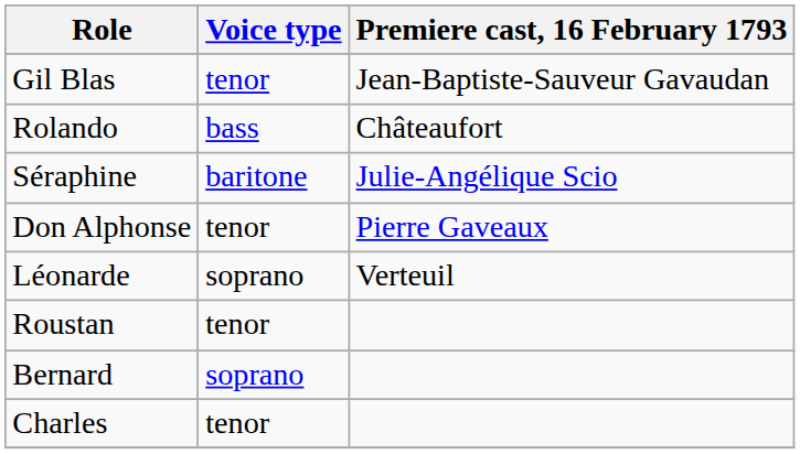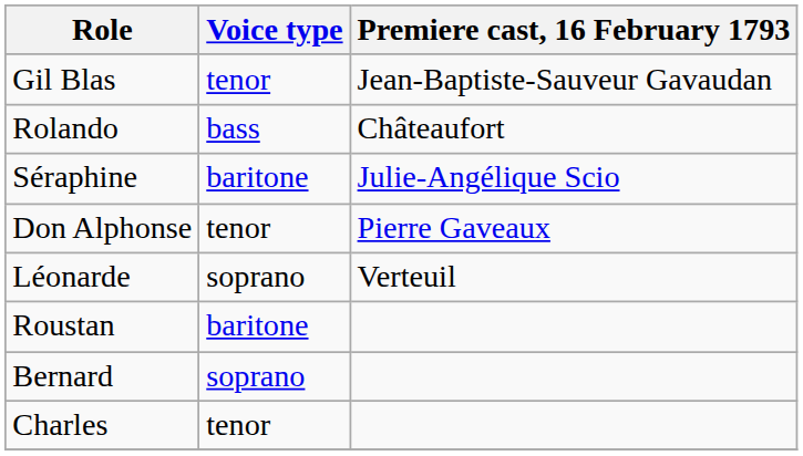 <table class="wikitable">
 <tr>
 <th>Role</th>
 <th><a href='#'>Voice type</a></th>
 <th>Premiere cast, 16 February 1793</th>
 </tr>
 <tr>
 <td>Gil Blas</td>
 <td><a href='#'>tenor</a></td>
 <td>Jean-Baptiste-Sauveur Gavaudan</td>
 </tr>
 <tr>
 <td>Rolando</td>
 <td><a href='#'>bass</a></td>
 <td>Châteaufort</td>
 </tr>
 <tr>
 <td>Séraphine</td>
 <td><a href='#'>baritone</a></td>
 <td><a href='#'>Julie-Angélique Scio</a></td>
 </tr>
 <tr>
 <td>Don Alphonse</td>
 <td>tenor</td>
 <td><a href='#'>Pierre Gaveaux</a></td>
 </tr>
 <tr>
 <td>Léonarde</td>
 <td>soprano</td>
 <td>Verteuil</td>
 </tr>
 <tr>
 <td>Roustan</td>
-<td>tenor</td>
+<td><a href='#'>baritone</a></td>
 <td></td>
 </tr>
 <tr>
 <td>Bernard</td>
 <td><a href='#'>soprano</a></td>
 <td></td>
 </tr>
 <tr>
 <td>Charles</td>
 <td>tenor</td>
 <td></td>
 </tr>
 <tr>
 </tr>
 </table>
